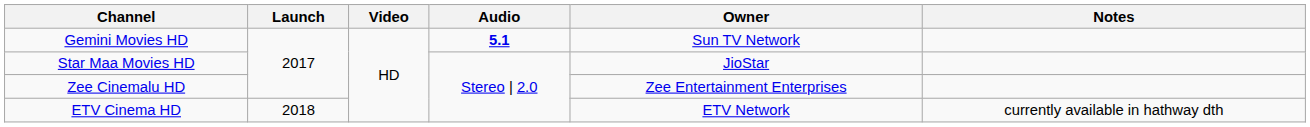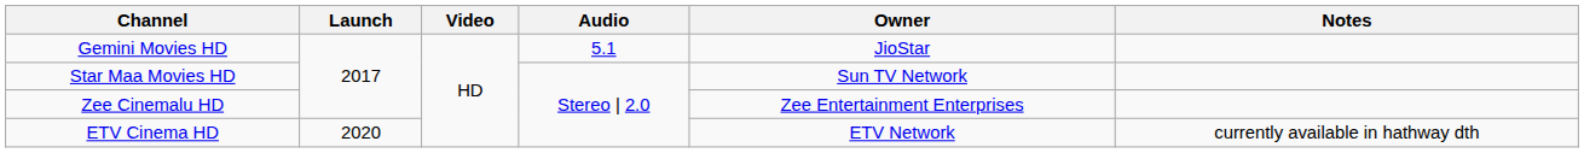 <table class="wikitable sortable" style="border-collapse:collapse; font-size: 90%; text-align:center" width="100%">
 <tr>
 <th>Channel</th>
 <th>Launch</th>
 <th>Video</th>
 <th>Audio</th>
 <th>Owner</th>
 <th>Notes</th>
 </tr>
 <tr>
 <td><a href='#'>Gemini Movies HD</a></td>
 <td rowspan="3">2017</td>
 <td rowspan="4">HD</td>
-<td><strong><a href='#'>5.1</a></strong></td>
-<td><a href='#'>Sun TV Network</a></td>
+<td><a href='#'>5.1</a></td>
+<td><a href='#'>JioStar</a></td>
 <td></td>
 </tr>
 <tr>
 <td><a href='#'>Star Maa Movies HD</a></td>
 <td rowspan="3"><a href='#'>Stereo</a> | <a href='#'>2.0</a></td>
-<td><a href='#'>JioStar</a></td>
+<td><a href='#'>Sun TV Network</a></td>
 <td></td>
 </tr>
 <tr>
 <td><a href='#'>Zee Cinemalu HD</a></td>
 <td><a href='#'>Zee Entertainment Enterprises</a></td>
 <td></td>
 </tr>
 <tr>
 <td><a href='#'>ETV Cinema HD</a></td>
-<td>2018</td>
+<td>2020</td>
 <td><a href='#'>ETV Network</a></td>
 <td>currently available in hathway dth</td>
 </tr>
 </table>
